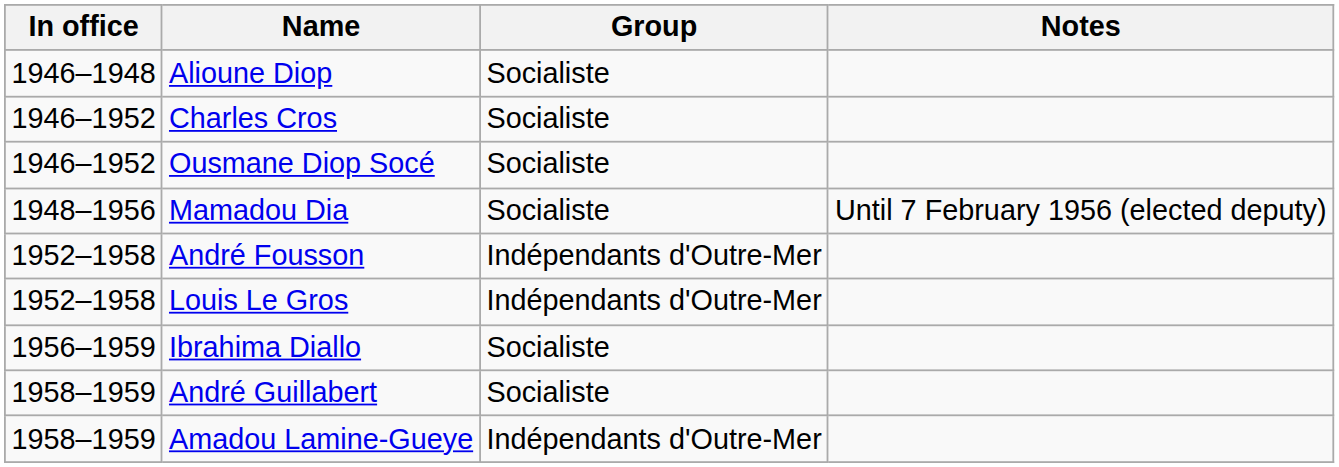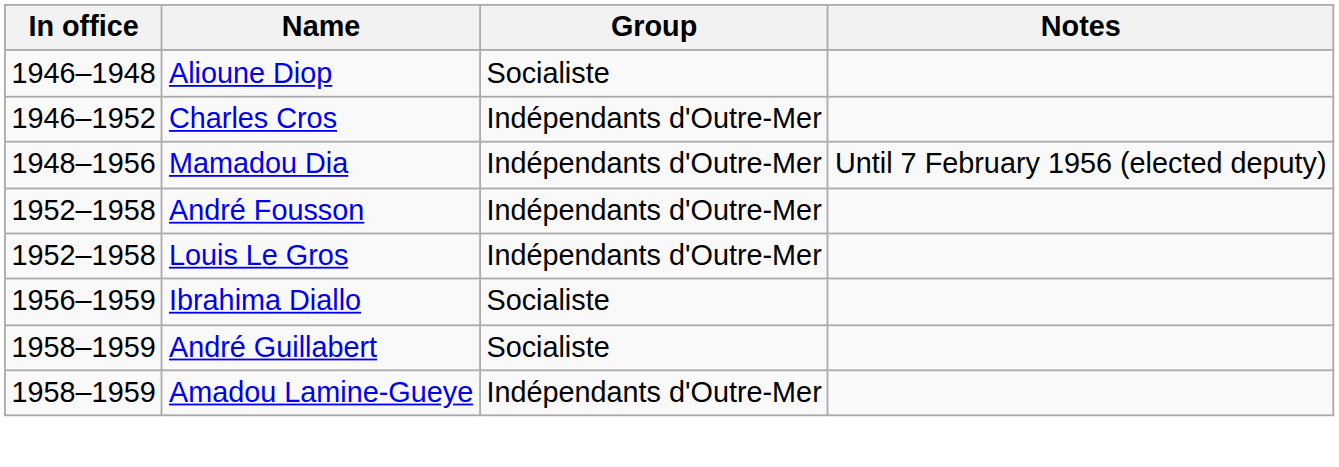 <table class="wikitable sortable">
 <tr>
 <th>In office</th>
 <th>Name</th>
 <th>Group</th>
 <th>Notes</th>
 </tr>
 <tr>
 <td>1946–1948</td>
 <td><a href='#'>Alioune Diop</a></td>
 <td>Socialiste</td>
 <td></td>
 </tr>
 <tr>
 <td>1946–1952</td>
 <td><a href='#'>Charles Cros</a></td>
-<td>Socialiste</td>
-<td></td>
-</tr>
-<tr>
-<td>1946–1952</td>
-<td><a href='#'>Ousmane Diop Socé</a></td>
-<td>Socialiste</td>
+<td>Indépendants d'Outre-Mer</td>
 <td></td>
 </tr>
 <tr>
 <td>1948–1956</td>
 <td><a href='#'>Mamadou Dia</a></td>
-<td>Socialiste</td>
+<td>Indépendants d'Outre-Mer</td>
 <td>Until 7 February 1956 (elected deputy)</td>
 </tr>
 <tr>
 <td>1952–1958</td>
 <td><a href='#'>André Fousson</a></td>
 <td>Indépendants d'Outre-Mer</td>
 <td></td>
 </tr>
 <tr>
 <td>1952–1958</td>
 <td><a href='#'>Louis Le Gros</a></td>
 <td>Indépendants d'Outre-Mer</td>
 <td></td>
 </tr>
 <tr>
 <td>1956–1959</td>
 <td><a href='#'>Ibrahima Diallo</a></td>
 <td>Socialiste</td>
 <td></td>
 </tr>
 <tr>
 <td>1958–1959</td>
 <td><a href='#'>André Guillabert</a></td>
 <td>Socialiste</td>
 <td></td>
 </tr>
 <tr>
 <td>1958–1959</td>
 <td><a href='#'>Amadou Lamine-Gueye</a></td>
 <td>Indépendants d'Outre-Mer</td>
 <td></td>
 </tr>
 </table>
